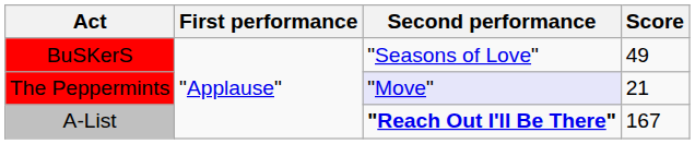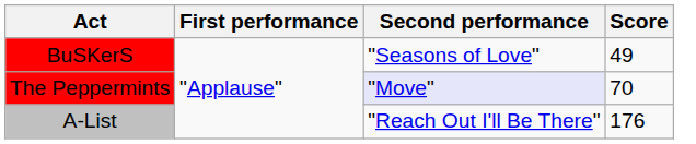 <table class="wikitable">
 <tr>
 <th>Act</th>
 <th>First performance</th>
 <th>Second performance</th>
 <th>Score</th>
 </tr>
 <tr>
 <td style="background:red; text-align:center;">BuSKerS</td>
 <td rowspan=3>"<a href='#'>Applause</a>"</td>
 <td>"<a href='#'>Seasons of Love</a>"</td>
 <td>49</td>
 </tr>
 <tr>
 <td style="background:red; text-align:center;">The Peppermints</td>
 <td style="background: lavender;">"<a href='#'>Move</a>"</td>
-<td>21</td>
+<td>70</td>
 </tr>
 <tr>
 <td style="background:silver; text-align:center;">A-List</td>
-<td><strong>"<a href='#'>Reach Out I'll Be There</a>"</strong></td>
-<td>167</td>
+<td>"<a href='#'>Reach Out I'll Be There</a>"</td>
+<td>176</td>
 </tr>
 </table>
